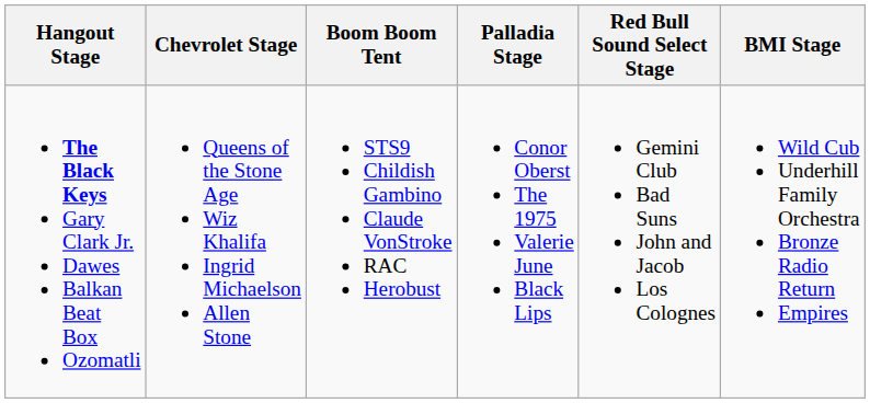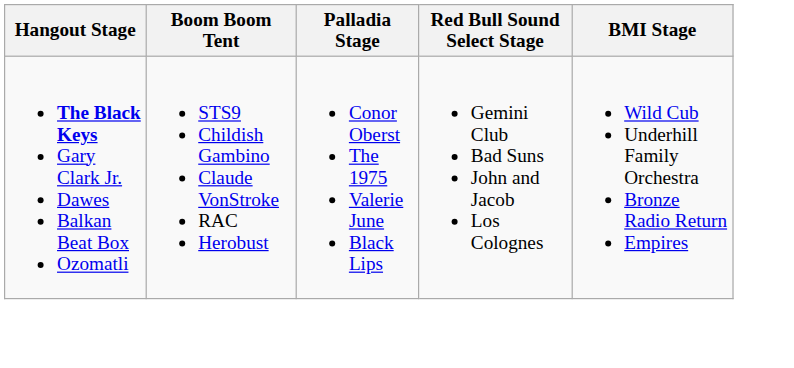 <table class="wikitable">
 <tr>
 <th>Hangout Stage</th>
-<th>Chevrolet Stage</th>
 <th>Boom Boom Tent</th>
 <th>Palladia Stage</th>
 <th>Red Bull Sound Select Stage</th>
 <th>BMI Stage</th>
 </tr>
 <tr valign="top">
 <td><br><ul><li><strong><a href='#'>The Black Keys</a></strong></li><li><a href='#'>Gary Clark Jr.</a></li><li><a href='#'>Dawes</a></li><li><a href='#'>Balkan Beat Box</a></li><li><a href='#'>Ozomatli</a></li></ul></td>
-<td><br><ul><li><a href='#'>Queens of the Stone Age</a></li><li><a href='#'>Wiz Khalifa</a></li><li><a href='#'>Ingrid Michaelson</a></li><li><a href='#'>Allen Stone</a></li></ul></td>
 <td><br><ul><li><a href='#'>STS9</a></li><li><a href='#'>Childish Gambino</a></li><li><a href='#'>Claude VonStroke</a></li><li>RAC</li><li><a href='#'>Herobust</a></li></ul></td>
 <td><br><ul><li><a href='#'>Conor Oberst</a></li><li><a href='#'>The 1975</a></li><li><a href='#'>Valerie June</a></li><li><a href='#'>Black Lips</a></li></ul></td>
 <td><br><ul><li>Gemini Club</li><li>Bad Suns</li><li>John and Jacob</li><li>Los Colognes</li></ul></td>
 <td><br><ul><li><a href='#'>Wild Cub</a></li><li>Underhill Family Orchestra</li><li><a href='#'>Bronze Radio Return</a></li><li><a href='#'>Empires</a></li></ul></td>
 </tr>
 </table>
